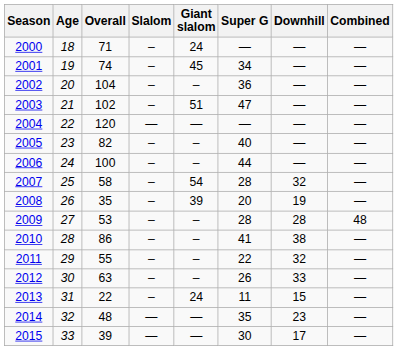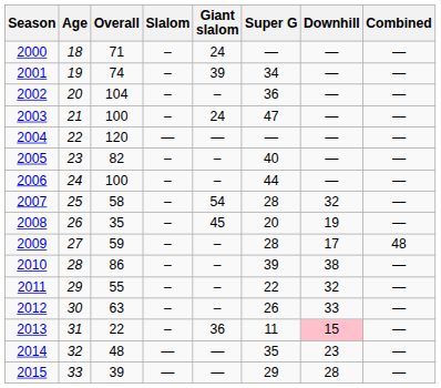 <table class=wikitable style="text-align:center">
 <tr>
 <th>Season</th>
 <th>Age</th>
 <th>Overall</th>
 <th>Slalom</th>
 <th>Giant<br>slalom</th>
 <th>Super G</th>
 <th>Downhill</th>
 <th>Combined</th>
 </tr>
 <tr>
 <td><a href='#'>2000</a></td>
 <td><em>18</em></td>
 <td>71</td>
 <td>–</td>
 <td>24</td>
 <td>—</td>
 <td>—</td>
 <td>—</td>
 </tr>
 <tr>
 <td><a href='#'>2001</a></td>
 <td><em>19</em></td>
 <td>74</td>
 <td>–</td>
-<td>45</td>
+<td>39</td>
 <td>34</td>
 <td>—</td>
 <td>—</td>
 </tr>
 <tr>
 <td><a href='#'>2002</a></td>
 <td><em>20</em></td>
 <td>104</td>
 <td>–</td>
 <td>–</td>
 <td>36</td>
 <td>—</td>
 <td>—</td>
 </tr>
 <tr>
 <td><a href='#'>2003</a></td>
 <td><em>21</em></td>
-<td>102</td>
+<td>100</td>
 <td>–</td>
-<td>51</td>
+<td>24</td>
 <td>47</td>
 <td>—</td>
 <td>—</td>
 </tr>
 <tr>
 <td><a href='#'>2004</a></td>
 <td><em>22</em></td>
 <td>120</td>
 <td>—</td>
 <td>—</td>
 <td>—</td>
 <td>—</td>
 <td>—</td>
 </tr>
 <tr>
 <td><a href='#'>2005</a></td>
 <td><em>23</em></td>
 <td>82</td>
 <td>–</td>
 <td>–</td>
 <td>40</td>
 <td>—</td>
 <td>—</td>
 </tr>
 <tr>
 <td><a href='#'>2006</a></td>
 <td><em>24</em></td>
 <td>100</td>
 <td>–</td>
 <td>–</td>
 <td>44</td>
 <td>—</td>
 <td>—</td>
 </tr>
 <tr>
 <td><a href='#'>2007</a></td>
 <td><em>25</em></td>
 <td>58</td>
 <td>–</td>
 <td>54</td>
 <td>28</td>
 <td>32</td>
 <td>—</td>
 </tr>
 <tr>
 <td><a href='#'>2008</a></td>
 <td><em>26</em></td>
 <td>35</td>
 <td>–</td>
-<td>39</td>
+<td>45</td>
 <td>20</td>
 <td>19</td>
 <td>—</td>
 </tr>
 <tr>
 <td><a href='#'>2009</a></td>
 <td><em>27</em></td>
-<td>53</td>
+<td>59</td>
 <td>–</td>
 <td>–</td>
 <td>28</td>
-<td>28</td>
+<td>17</td>
 <td>48</td>
 </tr>
 <tr>
 <td><a href='#'>2010</a></td>
 <td><em>28</em></td>
 <td>86</td>
 <td>–</td>
 <td>–</td>
-<td>41</td>
+<td>39</td>
 <td>38</td>
 <td>—</td>
 </tr>
 <tr>
 <td><a href='#'>2011</a></td>
 <td><em>29</em></td>
 <td>55</td>
 <td>–</td>
 <td>–</td>
 <td>22</td>
 <td>32</td>
 <td>—</td>
 </tr>
 <tr>
 <td><a href='#'>2012</a></td>
 <td><em>30</em></td>
 <td>63</td>
 <td>–</td>
 <td>–</td>
 <td>26</td>
 <td>33</td>
 <td>—</td>
 </tr>
 <tr>
 <td><a href='#'>2013</a></td>
 <td><em>31</em></td>
 <td>22</td>
 <td>–</td>
-<td>24</td>
+<td>36</td>
 <td>11</td>
-<td>15</td>
+<td style="background: pink;">15</td>
 <td>—</td>
 </tr>
 <tr>
 <td><a href='#'>2014</a></td>
 <td><em>32</em></td>
 <td>48</td>
 <td>—</td>
 <td>—</td>
 <td>35</td>
 <td>23</td>
 <td>—</td>
 </tr>
 <tr>
 <td><a href='#'>2015</a></td>
 <td><em>33</em></td>
 <td>39</td>
 <td>—</td>
 <td>—</td>
-<td>30</td>
-<td>17</td>
+<td>29</td>
+<td>28</td>
 <td>—</td>
 </tr>
 </table>
